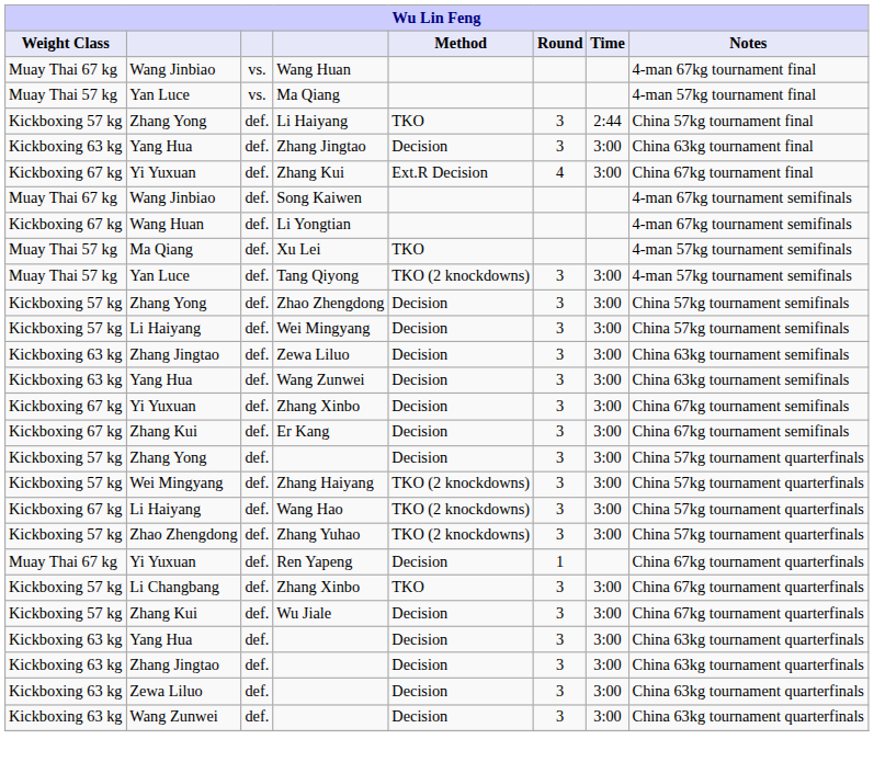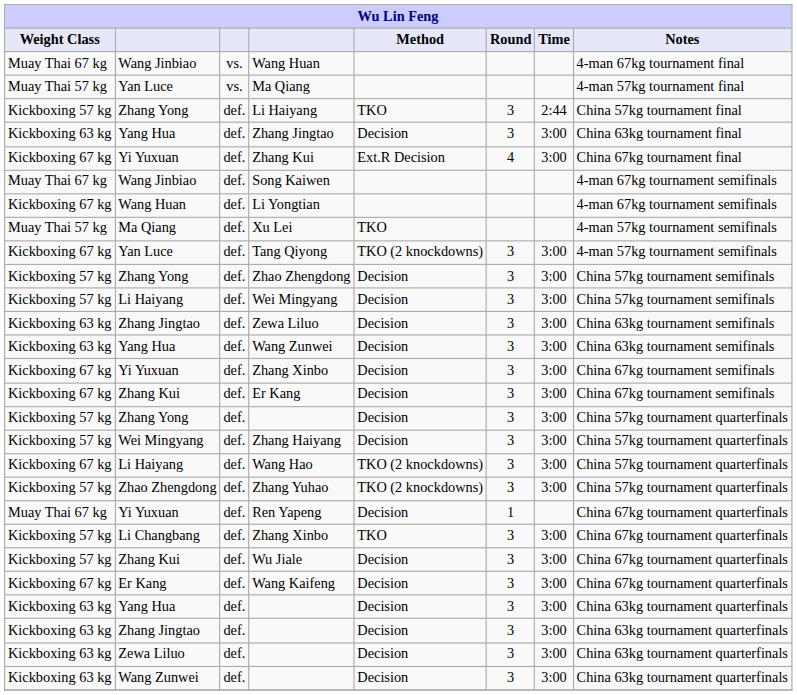 <table class="wikitable" style="font-size: 80%;">
 <tr>
 <th colspan="8" style="background-color: #ccf; color: #000080; text-align: center;">Wu Lin Feng</th>
 </tr>
 <tr>
 <th colspan="1" style="background-color: #E6E8FA; color: #000000; text-align: center;">Weight Class</th>
 <th colspan="1" style="background-color: #E6E8FA; color: #000000; text-align: center;"></th>
 <th colspan="1" style="background-color: #E6E8FA; color: #000000; text-align: center;"></th>
 <th colspan="1" style="background-color: #E6E8FA; color: #000000; text-align: center;"></th>
 <th colspan="1" style="background-color: #E6E8FA; color: #000000; text-align: center;">Method</th>
 <th colspan="1" style="background-color: #E6E8FA; color: #000000; text-align: center;">Round</th>
 <th colspan="1" style="background-color: #E6E8FA; color: #000000; text-align: center;">Time</th>
 <th colspan="1" style="background-color: #E6E8FA; color: #000000; text-align: center;">Notes</th>
 </tr>
 <tr>
 <td>Muay Thai 67 kg</td>
 <td> Wang Jinbiao</td>
 <td align=center>vs.</td>
 <td> Wang Huan</td>
 <td></td>
 <td align=center></td>
 <td align=center></td>
 <td>4-man 67kg tournament final</td>
 </tr>
 <tr>
 <td>Muay Thai 57 kg</td>
 <td> Yan Luce</td>
 <td align=center>vs.</td>
 <td> Ma Qiang</td>
 <td></td>
 <td align=center></td>
 <td align=center></td>
 <td>4-man 57kg tournament final</td>
 </tr>
 <tr>
 <td>Kickboxing 57 kg</td>
 <td> Zhang Yong</td>
 <td align=center>def.</td>
 <td> Li Haiyang</td>
 <td>TKO</td>
 <td align=center>3</td>
 <td align=center>2:44</td>
 <td>China 57kg tournament final</td>
 </tr>
 <tr>
 <td>Kickboxing 63 kg</td>
 <td> Yang Hua</td>
 <td align=center>def.</td>
 <td> Zhang Jingtao</td>
 <td>Decision</td>
 <td align=center>3</td>
 <td align=center>3:00</td>
 <td>China 63kg tournament final</td>
 </tr>
 <tr>
 <td>Kickboxing 67 kg</td>
 <td> Yi Yuxuan</td>
 <td align=center>def.</td>
 <td> Zhang Kui</td>
 <td>Ext.R Decision</td>
 <td align=center>4</td>
 <td align=center>3:00</td>
 <td>China 67kg tournament final</td>
 </tr>
 <tr>
 <td>Muay Thai 67 kg</td>
 <td> Wang Jinbiao</td>
 <td align=center>def.</td>
 <td> Song Kaiwen</td>
 <td></td>
 <td align=center></td>
 <td align=center></td>
 <td>4-man 67kg tournament semifinals</td>
 </tr>
 <tr>
 <td>Kickboxing 67 kg</td>
 <td> Wang Huan</td>
 <td align=center>def.</td>
 <td> Li Yongtian</td>
 <td></td>
 <td align=center></td>
 <td align=center></td>
 <td>4-man 67kg tournament semifinals</td>
 </tr>
 <tr>
 <td>Muay Thai 57 kg</td>
 <td> Ma Qiang</td>
 <td align=center>def.</td>
 <td> Xu Lei</td>
 <td>TKO</td>
 <td align=center></td>
 <td align=center></td>
 <td>4-man 57kg tournament semifinals</td>
 </tr>
 <tr>
-<td>Muay Thai 57 kg</td>
+<td>Kickboxing 67 kg</td>
 <td> Yan Luce</td>
 <td align=center>def.</td>
 <td> Tang Qiyong</td>
 <td>TKO (2 knockdowns)</td>
 <td align=center>3</td>
 <td align=center>3:00</td>
 <td>4-man 57kg tournament semifinals</td>
 </tr>
 <tr>
 <td>Kickboxing 57 kg</td>
 <td> Zhang Yong</td>
 <td align=center>def.</td>
 <td> Zhao Zhengdong</td>
 <td>Decision</td>
 <td align=center>3</td>
 <td align=center>3:00</td>
 <td>China 57kg tournament semifinals</td>
 </tr>
 <tr>
 <td>Kickboxing 57 kg</td>
 <td> Li Haiyang</td>
 <td align=center>def.</td>
 <td> Wei Mingyang</td>
 <td>Decision</td>
 <td align=center>3</td>
 <td align=center>3:00</td>
 <td>China 57kg tournament semifinals</td>
 </tr>
 <tr>
 <td>Kickboxing 63 kg</td>
 <td> Zhang Jingtao</td>
 <td align=center>def.</td>
 <td> Zewa Liluo</td>
 <td>Decision</td>
 <td align=center>3</td>
 <td align=center>3:00</td>
 <td>China 63kg tournament semifinals</td>
 </tr>
 <tr>
 <td>Kickboxing 63 kg</td>
 <td> Yang Hua</td>
 <td align=center>def.</td>
 <td> Wang Zunwei</td>
 <td>Decision</td>
 <td align=center>3</td>
 <td align=center>3:00</td>
 <td>China 63kg tournament semifinals</td>
 </tr>
 <tr>
 <td>Kickboxing 67 kg</td>
 <td> Yi Yuxuan</td>
 <td align=center>def.</td>
 <td> Zhang Xinbo</td>
 <td>Decision</td>
 <td align=center>3</td>
 <td align=center>3:00</td>
 <td>China 67kg tournament semifinals</td>
 </tr>
 <tr>
 <td>Kickboxing 67 kg</td>
 <td> Zhang Kui</td>
 <td align=center>def.</td>
 <td> Er Kang</td>
 <td>Decision</td>
 <td align=center>3</td>
 <td align=center>3:00</td>
 <td>China 67kg tournament semifinals</td>
 </tr>
 <tr>
 <td>Kickboxing 57 kg</td>
 <td> Zhang Yong</td>
 <td align=center>def.</td>
 <td></td>
 <td>Decision</td>
 <td align=center>3</td>
 <td align=center>3:00</td>
 <td>China 57kg tournament quarterfinals</td>
 </tr>
 <tr>
 <td>Kickboxing 57 kg</td>
 <td> Wei Mingyang</td>
 <td align=center>def.</td>
 <td> Zhang Haiyang</td>
-<td>TKO (2 knockdowns)</td>
+<td>Decision</td>
 <td align=center>3</td>
 <td align=center>3:00</td>
 <td>China 57kg tournament quarterfinals</td>
 </tr>
 <tr>
 <td>Kickboxing 67 kg</td>
 <td> Li Haiyang</td>
 <td align=center>def.</td>
 <td> Wang Hao</td>
 <td>TKO (2 knockdowns)</td>
 <td align=center>3</td>
 <td align=center>3:00</td>
 <td>China 57kg tournament quarterfinals</td>
 </tr>
 <tr>
 <td>Kickboxing 57 kg</td>
 <td> Zhao Zhengdong</td>
 <td align=center>def.</td>
 <td> Zhang Yuhao</td>
 <td>TKO (2 knockdowns)</td>
 <td align=center>3</td>
 <td align=center>3:00</td>
 <td>China 57kg tournament quarterfinals</td>
 </tr>
 <tr>
 <td>Muay Thai 67 kg</td>
 <td> Yi Yuxuan</td>
 <td align=center>def.</td>
 <td> Ren Yapeng</td>
 <td>Decision</td>
 <td align=center>1</td>
 <td align=center></td>
 <td>China 67kg tournament quarterfinals</td>
 </tr>
 <tr>
 <td>Kickboxing 57 kg</td>
 <td> Li Changbang</td>
 <td align=center>def.</td>
 <td> Zhang Xinbo</td>
 <td>TKO</td>
 <td align=center>3</td>
 <td align=center>3:00</td>
 <td>China 67kg tournament quarterfinals</td>
 </tr>
 <tr>
 <td>Kickboxing 57 kg</td>
 <td> Zhang Kui</td>
 <td align=center>def.</td>
 <td> Wu Jiale</td>
 <td>Decision</td>
 <td align=center>3</td>
 <td align=center>3:00</td>
 <td>China 67kg tournament quarterfinals</td>
 </tr>
 <tr>
+<td>Kickboxing 67 kg</td>
+<td> Er Kang</td>
+<td align=center>def.</td>
+<td> Wang Kaifeng</td>
+<td>Decision</td>
+<td align=center>3</td>
+<td align=center>3:00</td>
+<td>China 67kg tournament quarterfinals</td>
+</tr>
+<tr>
 <td>Kickboxing 63 kg</td>
 <td> Yang Hua</td>
 <td align=center>def.</td>
 <td></td>
 <td>Decision</td>
 <td align=center>3</td>
 <td align=center>3:00</td>
 <td>China 63kg tournament quarterfinals</td>
 </tr>
 <tr>
 <td>Kickboxing 63 kg</td>
 <td> Zhang Jingtao</td>
 <td align=center>def.</td>
 <td></td>
 <td>Decision</td>
 <td align=center>3</td>
 <td align=center>3:00</td>
 <td>China 63kg tournament quarterfinals</td>
 </tr>
 <tr>
 <td>Kickboxing 63 kg</td>
 <td> Zewa Liluo</td>
 <td align=center>def.</td>
 <td></td>
 <td>Decision</td>
 <td align=center>3</td>
 <td align=center>3:00</td>
 <td>China 63kg tournament quarterfinals</td>
 </tr>
 <tr>
 <td>Kickboxing 63 kg</td>
 <td> Wang Zunwei</td>
 <td align=center>def.</td>
 <td></td>
 <td>Decision</td>
 <td align=center>3</td>
 <td align=center>3:00</td>
 <td>China 63kg tournament quarterfinals</td>
 </tr>
 <tr>
 </tr>
 </table>
